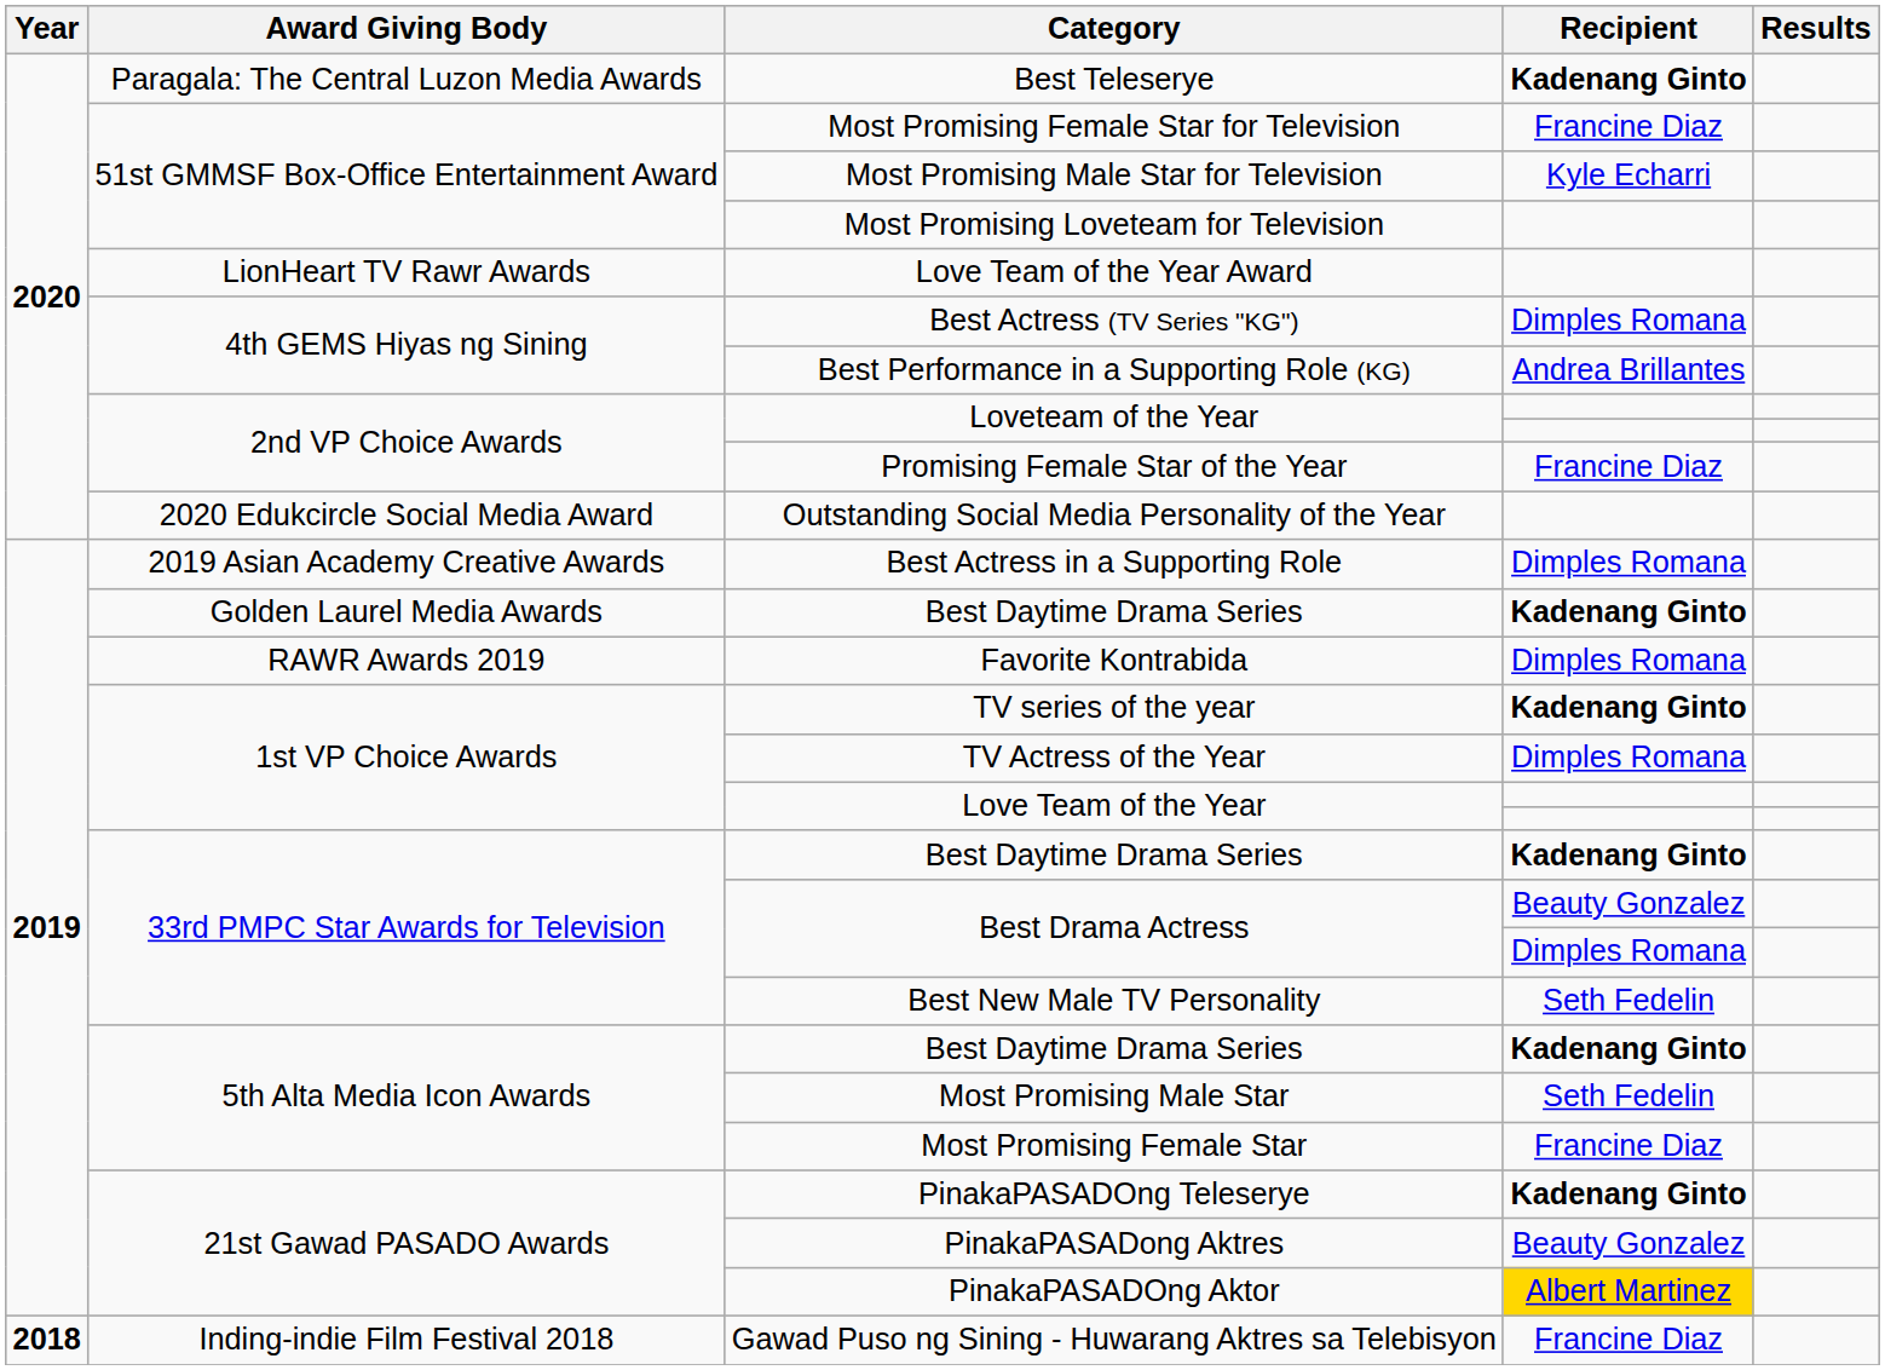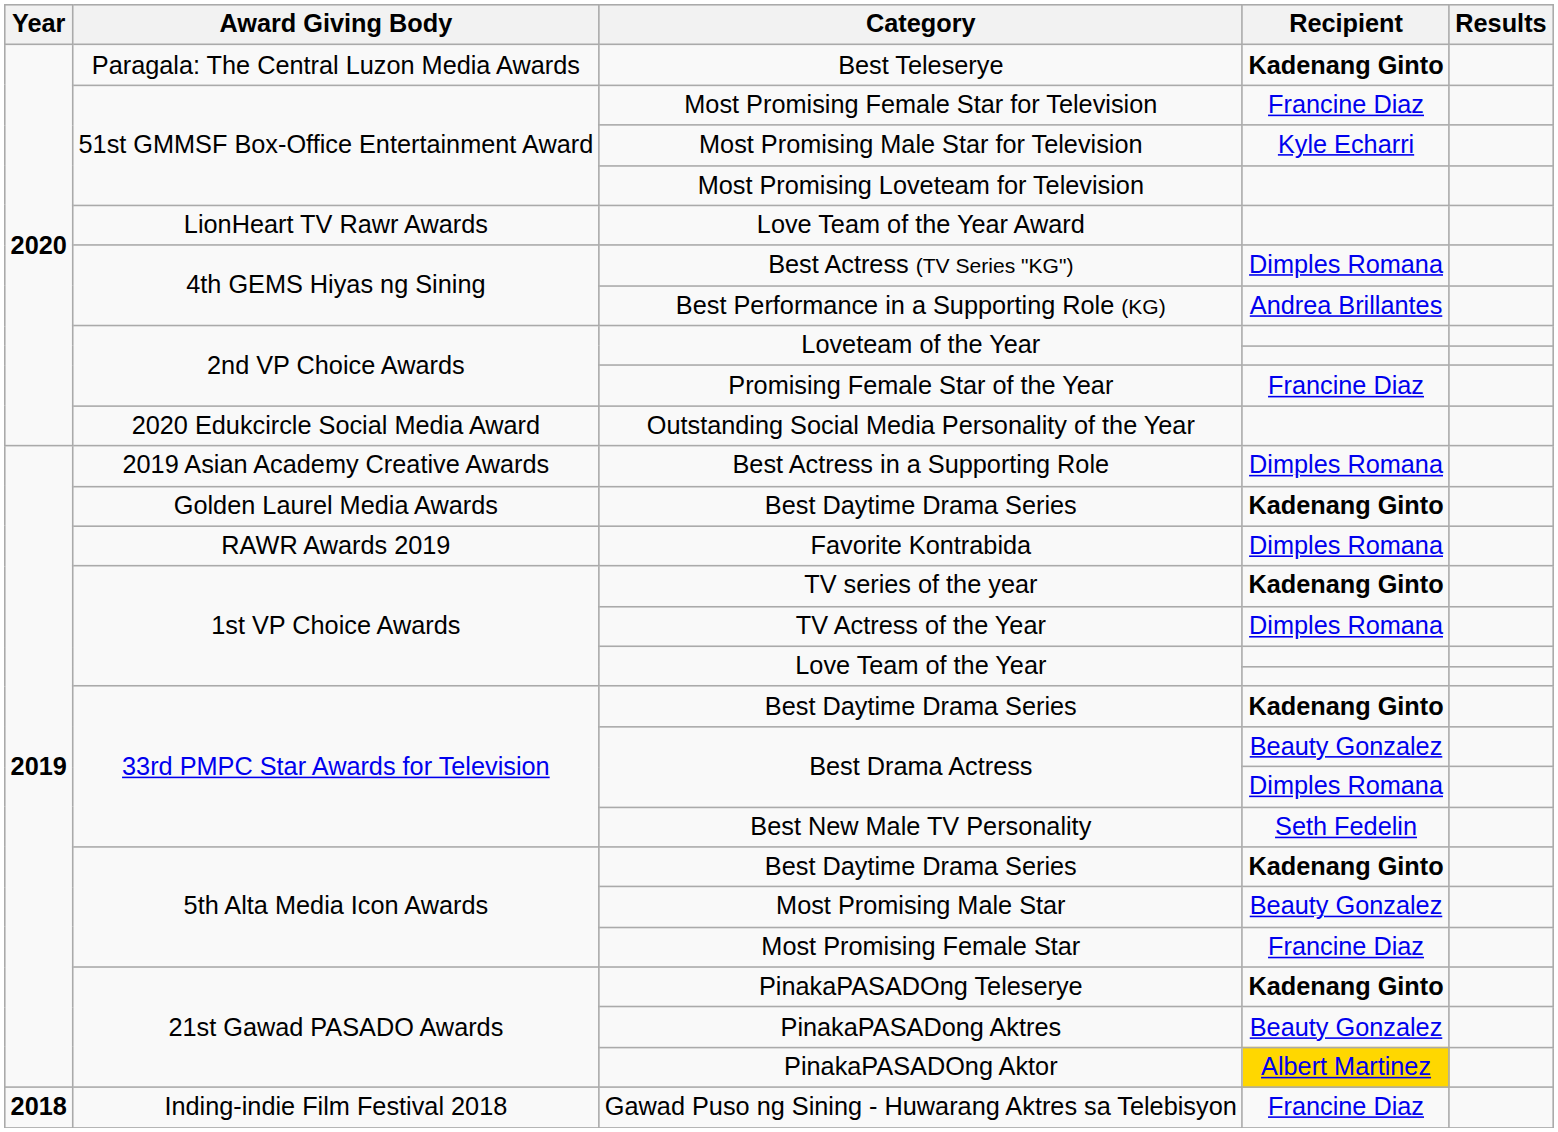 <table class="wikitable"style="text-align:center;">
 <tr>
 <th>Year</th>
 <th>Award Giving Body</th>
 <th>Category</th>
 <th>Recipient</th>
 <th>Results</th>
 </tr>
 <tr>
 <td rowspan="11"><strong>2020</strong></td>
 <td>Paragala: The Central Luzon Media Awards</td>
 <td>Best Teleserye</td>
 <td><strong>Kadenang Ginto</strong></td>
 <td> </td>
 </tr>
 <tr>
 <td rowspan="3">51st GMMSF Box-Office Entertainment Award</td>
 <td>Most Promising Female Star for Television</td>
 <td><a href='#'>Francine Diaz</a></td>
 <td> </td>
 </tr>
 <tr>
 <td>Most Promising Male Star for Television</td>
 <td><a href='#'>Kyle Echarri</a></td>
 <td> </td>
 </tr>
 <tr>
 <td>Most Promising Loveteam for Television</td>
 <td></td>
 <td> </td>
 </tr>
 <tr>
 <td>LionHeart TV Rawr Awards</td>
 <td>Love Team of the Year Award</td>
 <td></td>
 <td> </td>
 </tr>
 <tr>
 <td rowspan="2">4th GEMS Hiyas ng Sining</td>
 <td>Best Actress <small> (TV Series "KG")</small></td>
 <td><a href='#'>Dimples Romana</a></td>
 <td> </td>
 </tr>
 <tr>
 <td>Best Performance in a Supporting Role <small>(KG)</small></td>
 <td><a href='#'>Andrea Brillantes</a></td>
 <td> </td>
 </tr>
 <tr>
 <td rowspan="3">2nd VP Choice Awards</td>
 <td rowspan="2">Loveteam of the Year</td>
 <td></td>
 <td> </td>
 </tr>
 <tr>
 <td></td>
 <td> </td>
 </tr>
 <tr>
 <td>Promising Female Star of the Year</td>
 <td><a href='#'>Francine Diaz</a></td>
 <td> </td>
 </tr>
 <tr>
 <td>2020 Edukcircle Social Media Award</td>
 <td>Outstanding Social Media Personality of the Year</td>
 <td></td>
 <td> </td>
 </tr>
 <tr>
 <td rowspan="17"><strong>2019</strong></td>
 <td>2019 Asian Academy Creative Awards</td>
 <td>Best Actress in a Supporting Role <br></td>
 <td><a href='#'>Dimples Romana</a></td>
 <td> </td>
 </tr>
 <tr>
 <td>Golden Laurel Media Awards</td>
 <td>Best Daytime Drama Series</td>
 <td><strong>Kadenang Ginto</strong></td>
 <td> </td>
 </tr>
 <tr>
 <td>RAWR Awards 2019</td>
 <td>Favorite Kontrabida <br></td>
 <td><a href='#'>Dimples Romana</a></td>
 <td> </td>
 </tr>
 <tr>
 <td rowspan="4">1st VP Choice Awards</td>
 <td>TV series of the year</td>
 <td><strong>Kadenang Ginto</strong></td>
 <td> </td>
 </tr>
 <tr>
 <td>TV Actress of the Year</td>
 <td><a href='#'>Dimples Romana</a></td>
 <td> </td>
 </tr>
 <tr>
 <td rowspan="2">Love Team of the Year</td>
 <td></td>
 <td> </td>
 </tr>
 <tr>
 <td></td>
 <td> </td>
 </tr>
 <tr>
 <td rowspan="4"><a href='#'>33rd PMPC Star Awards for Television</a></td>
 <td>Best Daytime Drama Series</td>
 <td><strong>Kadenang Ginto</strong></td>
 <td></td>
 </tr>
 <tr>
 <td rowspan="2">Best Drama Actress</td>
 <td><a href='#'>Beauty Gonzalez</a></td>
 <td></td>
 </tr>
 <tr>
 <td><a href='#'>Dimples Romana</a></td>
 <td></td>
 </tr>
 <tr>
 <td>Best New Male TV Personality</td>
 <td><a href='#'>Seth Fedelin</a></td>
 <td></td>
 </tr>
 <tr>
 <td rowspan="3">5th Alta Media Icon Awards</td>
 <td>Best Daytime Drama Series</td>
 <td><strong>Kadenang Ginto</strong></td>
 <td></td>
 </tr>
 <tr>
 <td>Most Promising Male Star</td>
-<td><a href='#'>Seth Fedelin</a></td>
+<td><a href='#'>Beauty Gonzalez</a></td>
 <td></td>
 </tr>
 <tr>
 <td>Most Promising Female Star</td>
 <td><a href='#'>Francine Diaz</a></td>
 <td> </td>
 </tr>
 <tr>
 <td rowspan="3">21st Gawad PASADO Awards</td>
 <td>PinakaPASADOng Teleserye</td>
 <td><strong>Kadenang Ginto</strong></td>
 <td> </td>
 </tr>
 <tr>
 <td>PinakaPASADong Aktres</td>
 <td><a href='#'>Beauty Gonzalez</a></td>
 <td> </td>
 </tr>
 <tr>
 <td>PinakaPASADOng Aktor</td>
 <td style="background: gold;"><a href='#'>Albert Martinez</a></td>
 <td> </td>
 </tr>
 <tr>
 <td><strong>2018</strong></td>
 <td>Inding-indie Film Festival 2018</td>
 <td>Gawad Puso ng Sining - Huwarang Aktres sa Telebisyon</td>
 <td><a href='#'>Francine Diaz</a></td>
 <td> </td>
 </tr>
 <tr>
 </tr>
 </table>
